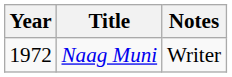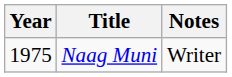 <table class="wikitable sortable plainrowheaders">
 <tr style="text-align:center;">
 <th scope="col">Year</th>
 <th scope="col">Title</th>
 <th scope="col">Notes</th>
 </tr>
 <tr>
-<td>1972</td>
+<td>1975</td>
 <td><em><a href='#'>Naag Muni</a></em></td>
 <td>Writer</td>
 </tr>
 </table>
